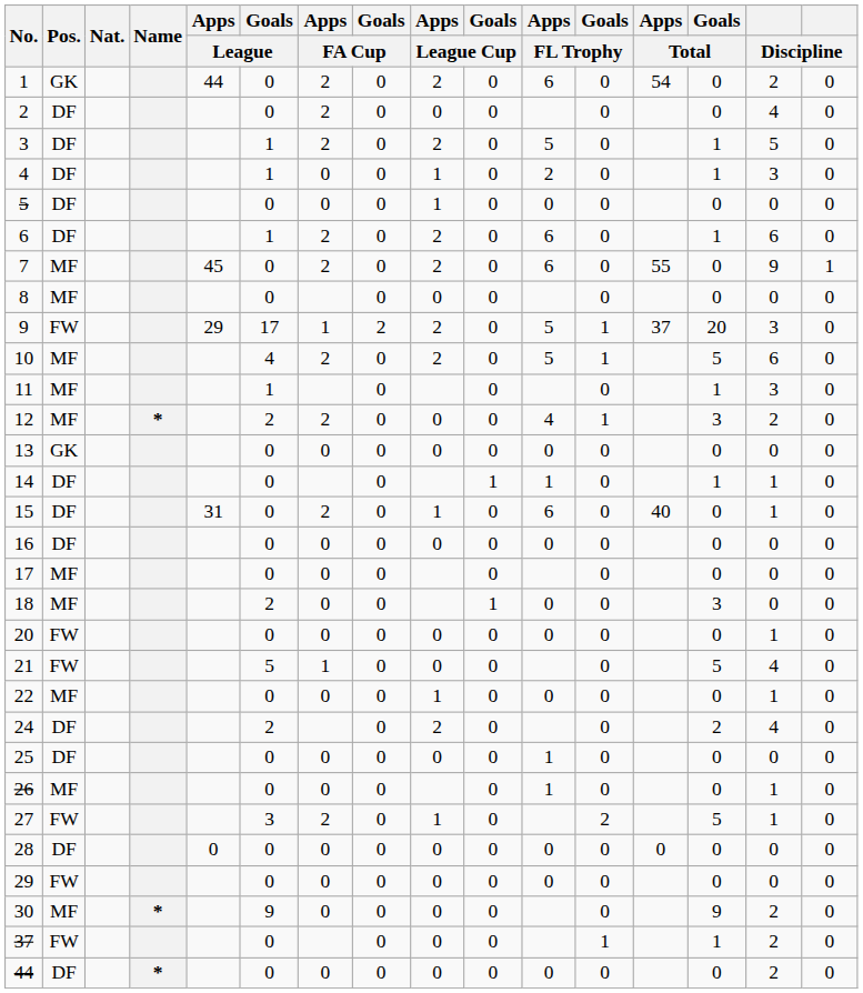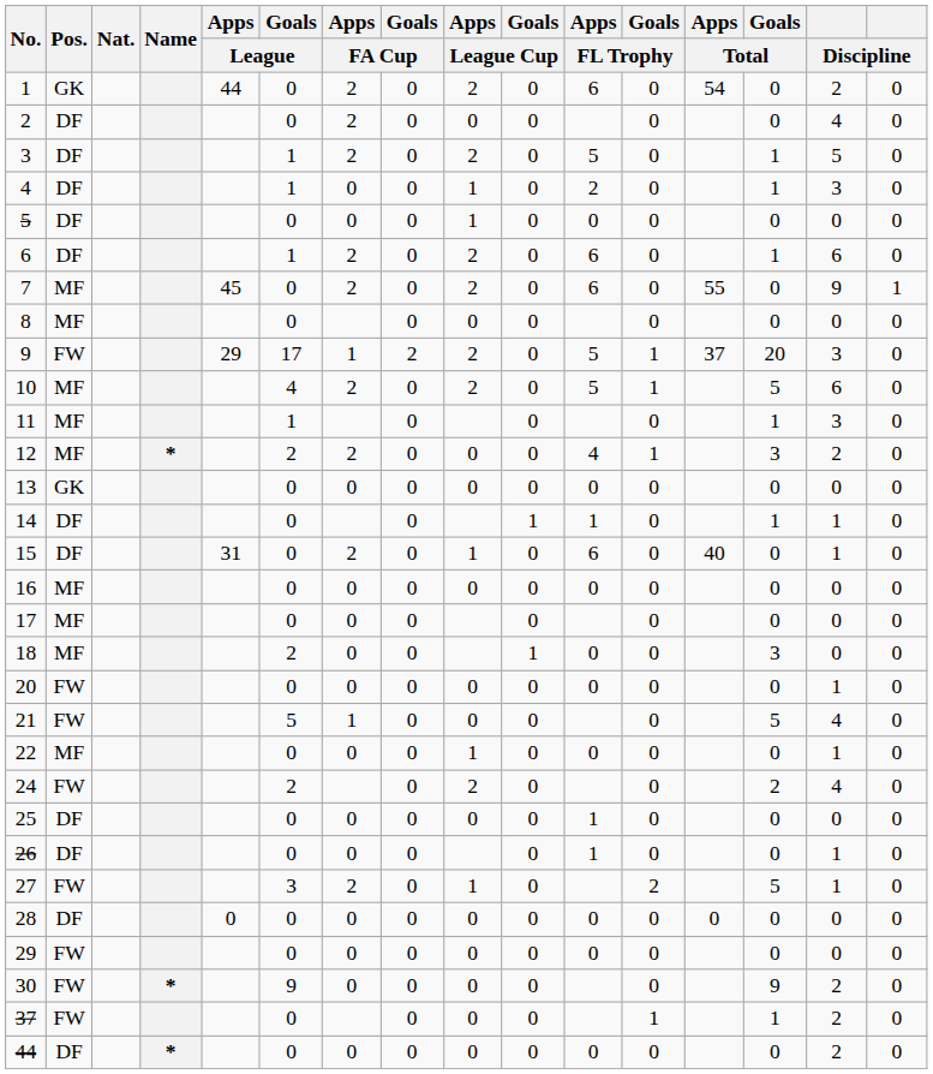 <table class="wikitable sortable plainrowheaders" style="text-align:center">
 <tr>
 <th scope="col" rowspan="2">No.</th>
 <th scope="col" rowspan="2">Pos.</th>
 <th scope="col" rowspan="2">Nat.</th>
 <th scope="col" rowspan="2">Name</th>
 <th scope="col">Apps</th>
 <th scope="col">Goals</th>
 <th scope="col">Apps</th>
 <th scope="col">Goals</th>
 <th scope="col">Apps</th>
 <th scope="col">Goals</th>
 <th scope="col">Apps</th>
 <th scope="col">Goals</th>
 <th scope="col">Apps</th>
 <th scope="col">Goals</th>
 <th scope="col"></th>
 <th scope="col"></th>
 </tr>
 <tr class="unsortable">
 <th colspan="2" width="85">League</th>
 <th colspan="2" width="85">FA Cup</th>
 <th colspan="2" width="85">League Cup</th>
 <th colspan="2" width="85">FL Trophy</th>
 <th colspan="2" width="85">Total</th>
 <th colspan="2" width="85">Discipline</th>
 </tr>
 <tr>
 <td>1</td>
 <td>GK</td>
 <td></td>
 <th scope="row"></th>
 <td>44</td>
 <td>0</td>
 <td>2</td>
 <td>0</td>
 <td>2</td>
 <td>0</td>
 <td>6</td>
 <td>0</td>
 <td>54</td>
 <td>0</td>
 <td>2</td>
 <td>0</td>
 </tr>
 <tr>
 <td>2</td>
 <td>DF</td>
 <td></td>
 <th scope="row"></th>
 <td></td>
 <td>0</td>
 <td>2</td>
 <td>0</td>
 <td>0</td>
 <td>0</td>
 <td></td>
 <td>0</td>
 <td></td>
 <td>0</td>
 <td>4</td>
 <td>0</td>
 </tr>
 <tr>
 <td>3</td>
 <td>DF</td>
 <td></td>
 <th scope="row"></th>
 <td></td>
 <td>1</td>
 <td>2</td>
 <td>0</td>
 <td>2</td>
 <td>0</td>
 <td>5</td>
 <td>0</td>
 <td></td>
 <td>1</td>
 <td>5</td>
 <td>0</td>
 </tr>
 <tr>
 <td>4</td>
 <td>DF</td>
 <td></td>
 <th scope="row"></th>
 <td></td>
 <td>1</td>
 <td>0</td>
 <td>0</td>
 <td>1</td>
 <td>0</td>
 <td>2</td>
 <td>0</td>
 <td></td>
 <td>1</td>
 <td>3</td>
 <td>0</td>
 </tr>
 <tr>
 <td><s>5</s> </td>
 <td>DF</td>
 <td></td>
 <th scope="row"></th>
 <td></td>
 <td>0</td>
 <td>0</td>
 <td>0</td>
 <td>1</td>
 <td>0</td>
 <td>0</td>
 <td>0</td>
 <td></td>
 <td>0</td>
 <td>0</td>
 <td>0</td>
 </tr>
 <tr>
 <td>6</td>
 <td>DF</td>
 <td></td>
 <th scope="row"></th>
 <td></td>
 <td>1</td>
 <td>2</td>
 <td>0</td>
 <td>2</td>
 <td>0</td>
 <td>6</td>
 <td>0</td>
 <td></td>
 <td>1</td>
 <td>6</td>
 <td>0</td>
 </tr>
 <tr>
 <td>7</td>
 <td>MF</td>
 <td></td>
 <th scope="row"></th>
 <td>45</td>
 <td>0</td>
 <td>2</td>
 <td>0</td>
 <td>2</td>
 <td>0</td>
 <td>6</td>
 <td>0</td>
 <td>55</td>
 <td>0</td>
 <td>9</td>
 <td>1</td>
 </tr>
 <tr>
 <td>8</td>
 <td>MF</td>
 <td></td>
 <th scope="row"></th>
 <td></td>
 <td>0</td>
 <td></td>
 <td>0</td>
 <td>0</td>
 <td>0</td>
 <td></td>
 <td>0</td>
 <td></td>
 <td>0</td>
 <td>0</td>
 <td>0</td>
 </tr>
 <tr>
 <td>9</td>
 <td>FW</td>
 <td></td>
 <th scope="row"></th>
 <td>29</td>
 <td>17</td>
 <td>1</td>
 <td>2</td>
 <td>2</td>
 <td>0</td>
 <td>5</td>
 <td>1</td>
 <td>37</td>
 <td>20</td>
 <td>3</td>
 <td>0</td>
 </tr>
 <tr>
 <td>10</td>
 <td>MF</td>
 <td></td>
 <th scope="row"></th>
 <td></td>
 <td>4</td>
 <td>2</td>
 <td>0</td>
 <td>2</td>
 <td>0</td>
 <td>5</td>
 <td>1</td>
 <td></td>
 <td>5</td>
 <td>6</td>
 <td>0</td>
 </tr>
 <tr>
 <td>11</td>
 <td>MF</td>
 <td></td>
 <th scope="row"></th>
 <td></td>
 <td>1</td>
 <td></td>
 <td>0</td>
 <td></td>
 <td>0</td>
 <td></td>
 <td>0</td>
 <td></td>
 <td>1</td>
 <td>3</td>
 <td>0</td>
 </tr>
 <tr>
 <td>12</td>
 <td>MF</td>
 <td></td>
 <th scope="row"><em></em> *</th>
 <td></td>
 <td>2</td>
 <td>2</td>
 <td>0</td>
 <td>0</td>
 <td>0</td>
 <td>4</td>
 <td>1</td>
 <td></td>
 <td>3</td>
 <td>2</td>
 <td>0</td>
 </tr>
 <tr>
 <td>13</td>
 <td>GK</td>
 <td></td>
 <th scope="row"></th>
 <td></td>
 <td>0</td>
 <td>0</td>
 <td>0</td>
 <td>0</td>
 <td>0</td>
 <td>0</td>
 <td>0</td>
 <td></td>
 <td>0</td>
 <td>0</td>
 <td>0</td>
 </tr>
 <tr>
 <td>14</td>
 <td>DF</td>
 <td></td>
 <th scope="row"></th>
 <td></td>
 <td>0</td>
 <td></td>
 <td>0</td>
 <td></td>
 <td>1</td>
 <td>1</td>
 <td>0</td>
 <td></td>
 <td>1</td>
 <td>1</td>
 <td>0</td>
 </tr>
 <tr>
 <td>15</td>
 <td>DF</td>
 <td></td>
 <th scope="row"></th>
 <td>31</td>
 <td>0</td>
 <td>2</td>
 <td>0</td>
 <td>1</td>
 <td>0</td>
 <td>6</td>
 <td>0</td>
 <td>40</td>
 <td>0</td>
 <td>1</td>
 <td>0</td>
 </tr>
 <tr>
 <td>16</td>
-<td>DF</td>
+<td>MF</td>
 <td></td>
 <th scope="row"></th>
 <td></td>
 <td>0</td>
 <td>0</td>
 <td>0</td>
 <td>0</td>
 <td>0</td>
 <td>0</td>
 <td>0</td>
 <td></td>
 <td>0</td>
 <td>0</td>
 <td>0</td>
 </tr>
 <tr>
 <td>17</td>
 <td>MF</td>
 <td></td>
 <th scope="row"></th>
 <td></td>
 <td>0</td>
 <td>0</td>
 <td>0</td>
 <td></td>
 <td>0</td>
 <td></td>
 <td>0</td>
 <td></td>
 <td>0</td>
 <td>0</td>
 <td>0</td>
 </tr>
 <tr>
 <td>18</td>
 <td>MF</td>
 <td></td>
 <th scope="row"></th>
 <td></td>
 <td>2</td>
 <td>0</td>
 <td>0</td>
 <td></td>
 <td>1</td>
 <td>0</td>
 <td>0</td>
 <td></td>
 <td>3</td>
 <td>0</td>
 <td>0</td>
 </tr>
 <tr>
 <td>20</td>
 <td>FW</td>
 <td></td>
 <th scope="row"></th>
 <td></td>
 <td>0</td>
 <td>0</td>
 <td>0</td>
 <td>0</td>
 <td>0</td>
 <td>0</td>
 <td>0</td>
 <td></td>
 <td>0</td>
 <td>1</td>
 <td>0</td>
 </tr>
 <tr>
 <td>21</td>
 <td>FW</td>
 <td></td>
 <th scope="row"></th>
 <td></td>
 <td>5</td>
 <td>1</td>
 <td>0</td>
 <td>0</td>
 <td>0</td>
 <td></td>
 <td>0</td>
 <td></td>
 <td>5</td>
 <td>4</td>
 <td>0</td>
 </tr>
 <tr>
 <td>22</td>
 <td>MF</td>
 <td></td>
 <th scope="row"></th>
 <td></td>
 <td>0</td>
 <td>0</td>
 <td>0</td>
 <td>1</td>
 <td>0</td>
 <td>0</td>
 <td>0</td>
 <td></td>
 <td>0</td>
 <td>1</td>
 <td>0</td>
 </tr>
 <tr>
 <td>24</td>
-<td>DF</td>
+<td>FW</td>
 <td></td>
 <th scope="row"></th>
 <td></td>
 <td>2</td>
 <td></td>
 <td>0</td>
 <td>2</td>
 <td>0</td>
 <td></td>
 <td>0</td>
 <td></td>
 <td>2</td>
 <td>4</td>
 <td>0</td>
 </tr>
 <tr>
 <td>25</td>
 <td>DF</td>
 <td></td>
 <th scope="row"></th>
 <td></td>
 <td>0</td>
 <td>0</td>
 <td>0</td>
 <td>0</td>
 <td>0</td>
 <td>1</td>
 <td>0</td>
 <td></td>
 <td>0</td>
 <td>0</td>
 <td>0</td>
 </tr>
 <tr>
 <td><s>26</s> </td>
-<td>MF</td>
+<td>DF</td>
 <td></td>
 <th scope="row"></th>
 <td></td>
 <td>0</td>
 <td>0</td>
 <td>0</td>
 <td></td>
 <td>0</td>
 <td>1</td>
 <td>0</td>
 <td></td>
 <td>0</td>
 <td>1</td>
 <td>0</td>
 </tr>
 <tr>
 <td>27</td>
 <td>FW</td>
 <td></td>
 <th scope="row"></th>
 <td></td>
 <td>3</td>
 <td>2</td>
 <td>0</td>
 <td>1</td>
 <td>0</td>
 <td></td>
 <td>2</td>
 <td></td>
 <td>5</td>
 <td>1</td>
 <td>0</td>
 </tr>
 <tr>
 <td>28</td>
 <td>DF</td>
 <td></td>
 <th scope="row"></th>
 <td>0</td>
 <td>0</td>
 <td>0</td>
 <td>0</td>
 <td>0</td>
 <td>0</td>
 <td>0</td>
 <td>0</td>
 <td>0</td>
 <td>0</td>
 <td>0</td>
 <td>0</td>
 </tr>
 <tr>
 <td>29</td>
 <td>FW</td>
 <td></td>
 <th scope="row"></th>
 <td></td>
 <td>0</td>
 <td>0</td>
 <td>0</td>
 <td>0</td>
 <td>0</td>
 <td>0</td>
 <td>0</td>
 <td></td>
 <td>0</td>
 <td>0</td>
 <td>0</td>
 </tr>
 <tr>
 <td>30</td>
-<td>MF</td>
+<td>FW</td>
 <td></td>
 <th scope="row"><em></em> *</th>
 <td></td>
 <td>9</td>
 <td>0</td>
 <td>0</td>
 <td>0</td>
 <td>0</td>
 <td></td>
 <td>0</td>
 <td></td>
 <td>9</td>
 <td>2</td>
 <td>0</td>
 </tr>
 <tr>
 <td><s>37</s> </td>
 <td>FW</td>
 <td></td>
 <th scope="row"></th>
 <td></td>
 <td>0</td>
 <td></td>
 <td>0</td>
 <td>0</td>
 <td>0</td>
 <td></td>
 <td>1</td>
 <td></td>
 <td>1</td>
 <td>2</td>
 <td>0</td>
 </tr>
 <tr>
 <td><s>44</s> </td>
 <td>DF</td>
 <td></td>
 <th scope="row"><em></em> *</th>
 <td></td>
 <td>0</td>
 <td>0</td>
 <td>0</td>
 <td>0</td>
 <td>0</td>
 <td>0</td>
 <td>0</td>
 <td></td>
 <td>0</td>
 <td>2</td>
 <td>0</td>
 </tr>
 </table>
